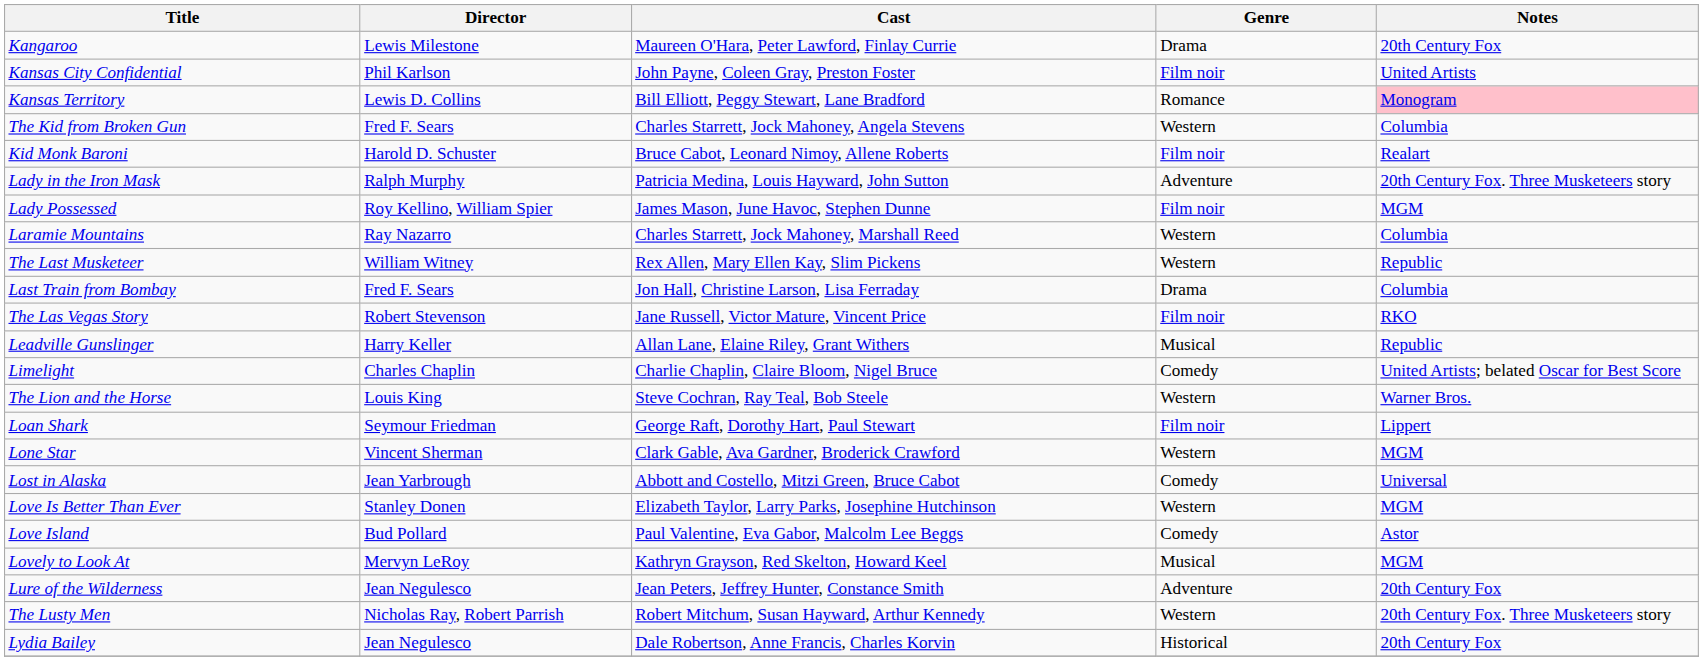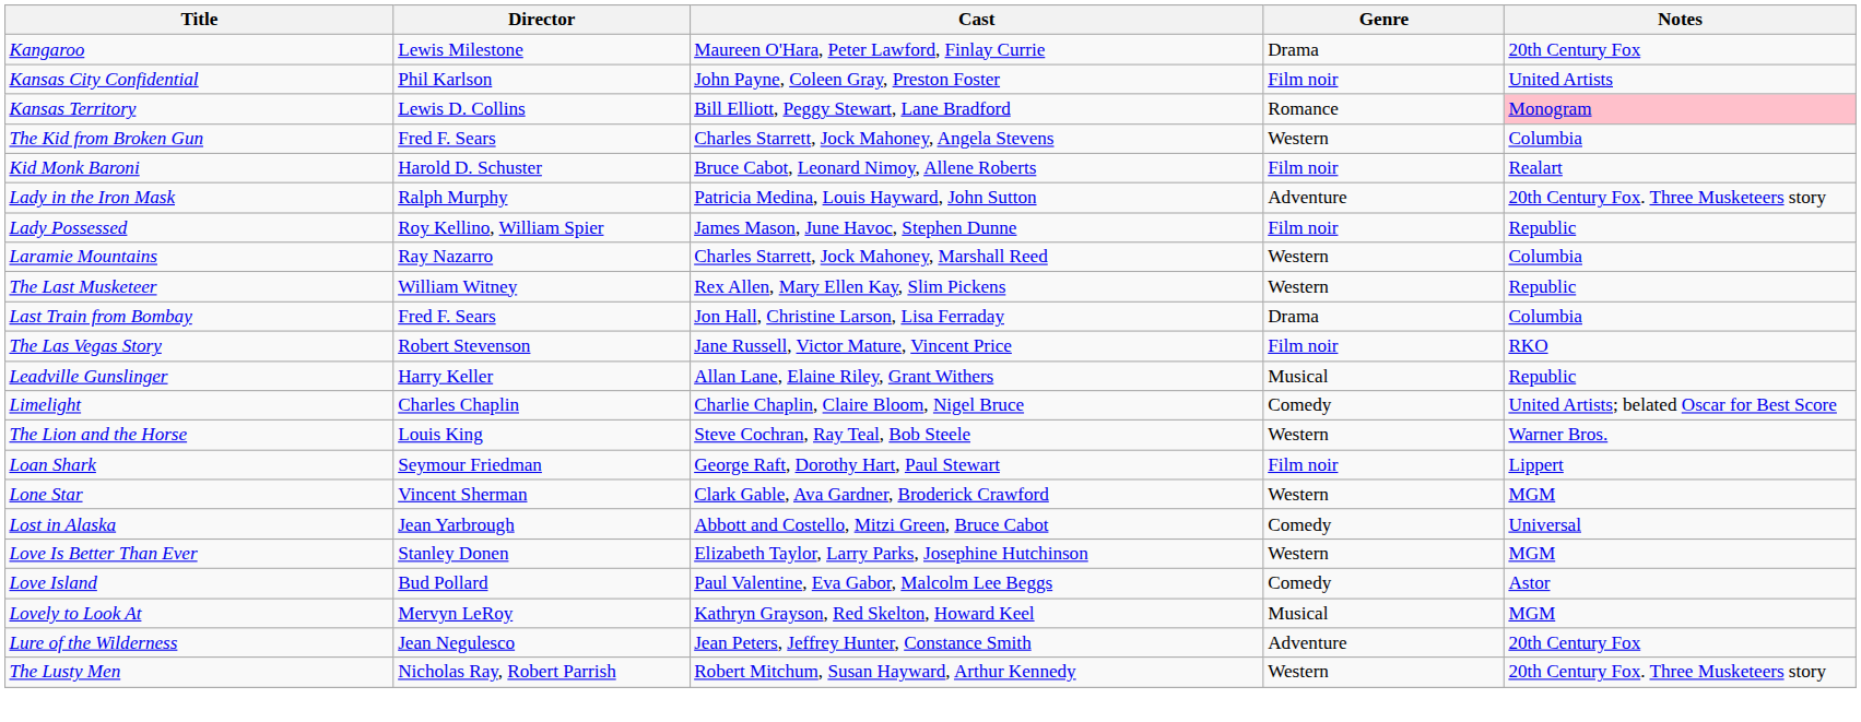 <table class="wikitable" style="width:100%;">
 <tr>
 <th style="width:21%;">Title</th>
 <th style="width:16%;">Director</th>
 <th style="width:31%;">Cast</th>
 <th style="width:13%;">Genre</th>
 <th style="width:19%;">Notes</th>
 </tr>
 <tr>
 <td><em><a href='#'>Kangaroo</a></em></td>
 <td><a href='#'>Lewis Milestone</a></td>
 <td><a href='#'>Maureen O'Hara</a>, <a href='#'>Peter Lawford</a>, <a href='#'>Finlay Currie</a></td>
 <td>Drama</td>
 <td><a href='#'>20th Century Fox</a></td>
 </tr>
 <tr>
 <td><em><a href='#'>Kansas City Confidential</a></em></td>
 <td><a href='#'>Phil Karlson</a></td>
 <td><a href='#'>John Payne</a>, <a href='#'>Coleen Gray</a>, <a href='#'>Preston Foster</a></td>
 <td><a href='#'>Film noir</a></td>
 <td><a href='#'>United Artists</a></td>
 </tr>
 <tr>
 <td><em><a href='#'>Kansas Territory</a></em></td>
 <td><a href='#'>Lewis D. Collins</a></td>
 <td><a href='#'>Bill Elliott</a>, <a href='#'>Peggy Stewart</a>, <a href='#'>Lane Bradford</a></td>
 <td>Romance</td>
 <td style="background: pink;"><a href='#'>Monogram</a></td>
 </tr>
 <tr>
 <td><em><a href='#'>The Kid from Broken Gun</a></em></td>
 <td><a href='#'>Fred F. Sears</a></td>
 <td><a href='#'>Charles Starrett</a>, <a href='#'>Jock Mahoney</a>, <a href='#'>Angela Stevens</a></td>
 <td>Western</td>
 <td><a href='#'>Columbia</a></td>
 </tr>
 <tr>
 <td><em><a href='#'>Kid Monk Baroni</a></em></td>
 <td><a href='#'>Harold D. Schuster</a></td>
 <td><a href='#'>Bruce Cabot</a>, <a href='#'>Leonard Nimoy</a>, <a href='#'>Allene Roberts</a></td>
 <td><a href='#'>Film noir</a></td>
 <td><a href='#'>Realart</a></td>
 </tr>
 <tr>
 <td><em><a href='#'>Lady in the Iron Mask</a></em></td>
 <td><a href='#'>Ralph Murphy</a></td>
 <td><a href='#'>Patricia Medina</a>, <a href='#'>Louis Hayward</a>, <a href='#'>John Sutton</a></td>
 <td>Adventure</td>
 <td><a href='#'>20th Century Fox</a>. <a href='#'>Three Musketeers</a> story</td>
 </tr>
 <tr>
 <td><em><a href='#'>Lady Possessed</a></em></td>
 <td><a href='#'>Roy Kellino</a>, <a href='#'>William Spier</a></td>
 <td><a href='#'>James Mason</a>, <a href='#'>June Havoc</a>, <a href='#'>Stephen Dunne</a></td>
 <td><a href='#'>Film noir</a></td>
-<td><a href='#'>MGM</a></td>
+<td><a href='#'>Republic</a></td>
 </tr>
 <tr>
 <td><em><a href='#'>Laramie Mountains</a></em></td>
 <td><a href='#'>Ray Nazarro</a></td>
 <td><a href='#'>Charles Starrett</a>, <a href='#'>Jock Mahoney</a>, <a href='#'>Marshall Reed</a></td>
 <td>Western</td>
 <td><a href='#'>Columbia</a></td>
 </tr>
 <tr>
 <td><em><a href='#'>The Last Musketeer</a></em></td>
 <td><a href='#'>William Witney</a></td>
 <td><a href='#'>Rex Allen</a>, <a href='#'>Mary Ellen Kay</a>, <a href='#'>Slim Pickens</a></td>
 <td>Western</td>
 <td><a href='#'>Republic</a></td>
 </tr>
 <tr>
 <td><em><a href='#'>Last Train from Bombay</a></em></td>
 <td><a href='#'>Fred F. Sears</a></td>
 <td><a href='#'>Jon Hall</a>, <a href='#'>Christine Larson</a>, <a href='#'>Lisa Ferraday</a></td>
 <td>Drama</td>
 <td><a href='#'>Columbia</a></td>
 </tr>
 <tr>
 <td><em><a href='#'>The Las Vegas Story</a></em></td>
 <td><a href='#'>Robert Stevenson</a></td>
 <td><a href='#'>Jane Russell</a>, <a href='#'>Victor Mature</a>, <a href='#'>Vincent Price</a></td>
 <td><a href='#'>Film noir</a></td>
 <td><a href='#'>RKO</a></td>
 </tr>
 <tr>
 <td><em><a href='#'>Leadville Gunslinger</a></em></td>
 <td><a href='#'>Harry Keller</a></td>
 <td><a href='#'>Allan Lane</a>, <a href='#'>Elaine Riley</a>, <a href='#'>Grant Withers</a></td>
 <td>Musical</td>
 <td><a href='#'>Republic</a></td>
 </tr>
 <tr>
 <td><em><a href='#'>Limelight</a></em></td>
 <td><a href='#'>Charles Chaplin</a></td>
 <td><a href='#'>Charlie Chaplin</a>, <a href='#'>Claire Bloom</a>, <a href='#'>Nigel Bruce</a></td>
 <td>Comedy</td>
 <td><a href='#'>United Artists</a>; belated <a href='#'>Oscar for Best Score</a></td>
 </tr>
 <tr>
 <td><em><a href='#'>The Lion and the Horse</a></em></td>
 <td><a href='#'>Louis King</a></td>
 <td><a href='#'>Steve Cochran</a>, <a href='#'>Ray Teal</a>, <a href='#'>Bob Steele</a></td>
 <td>Western</td>
 <td><a href='#'>Warner Bros.</a></td>
 </tr>
 <tr>
 <td><em><a href='#'>Loan Shark</a></em></td>
 <td><a href='#'>Seymour Friedman</a></td>
 <td><a href='#'>George Raft</a>, <a href='#'>Dorothy Hart</a>, <a href='#'>Paul Stewart</a></td>
 <td><a href='#'>Film noir</a></td>
 <td><a href='#'>Lippert</a></td>
 </tr>
 <tr>
 <td><em><a href='#'>Lone Star</a></em></td>
 <td><a href='#'>Vincent Sherman</a></td>
 <td><a href='#'>Clark Gable</a>, <a href='#'>Ava Gardner</a>, <a href='#'>Broderick Crawford</a></td>
 <td>Western</td>
 <td><a href='#'>MGM</a></td>
 </tr>
 <tr>
 <td><em><a href='#'>Lost in Alaska</a></em></td>
 <td><a href='#'>Jean Yarbrough</a></td>
 <td><a href='#'>Abbott and Costello</a>, <a href='#'>Mitzi Green</a>, <a href='#'>Bruce Cabot</a></td>
 <td>Comedy</td>
 <td><a href='#'>Universal</a></td>
 </tr>
 <tr>
 <td><em><a href='#'>Love Is Better Than Ever</a></em></td>
 <td><a href='#'>Stanley Donen</a></td>
 <td><a href='#'>Elizabeth Taylor</a>, <a href='#'>Larry Parks</a>, <a href='#'>Josephine Hutchinson</a></td>
 <td>Western</td>
 <td><a href='#'>MGM</a></td>
 </tr>
 <tr>
 <td><em><a href='#'>Love Island</a></em></td>
 <td><a href='#'>Bud Pollard</a></td>
 <td><a href='#'>Paul Valentine</a>, <a href='#'>Eva Gabor</a>, <a href='#'>Malcolm Lee Beggs</a></td>
 <td>Comedy</td>
 <td><a href='#'>Astor</a></td>
 </tr>
 <tr>
 <td><em><a href='#'>Lovely to Look At</a></em></td>
 <td><a href='#'>Mervyn LeRoy</a></td>
 <td><a href='#'>Kathryn Grayson</a>, <a href='#'>Red Skelton</a>, <a href='#'>Howard Keel</a></td>
 <td>Musical</td>
 <td><a href='#'>MGM</a></td>
 </tr>
 <tr>
 <td><em><a href='#'>Lure of the Wilderness</a></em></td>
 <td><a href='#'>Jean Negulesco</a></td>
 <td><a href='#'>Jean Peters</a>, <a href='#'>Jeffrey Hunter</a>, <a href='#'>Constance Smith</a></td>
 <td>Adventure</td>
 <td><a href='#'>20th Century Fox</a></td>
 </tr>
 <tr>
 <td><em><a href='#'>The Lusty Men</a></em></td>
 <td><a href='#'>Nicholas Ray</a>, <a href='#'>Robert Parrish</a></td>
 <td><a href='#'>Robert Mitchum</a>, <a href='#'>Susan Hayward</a>, <a href='#'>Arthur Kennedy</a></td>
 <td>Western</td>
 <td><a href='#'>20th Century Fox</a>. <a href='#'>Three Musketeers</a> story</td>
 </tr>
 <tr>
-<td><em><a href='#'>Lydia Bailey</a></em></td>
-<td><a href='#'>Jean Negulesco</a></td>
-<td><a href='#'>Dale Robertson</a>, <a href='#'>Anne Francis</a>, <a href='#'>Charles Korvin</a></td>
-<td>Historical</td>
-<td><a href='#'>20th Century Fox</a></td>
-</tr>
-<tr>
 </tr>
 </table>
